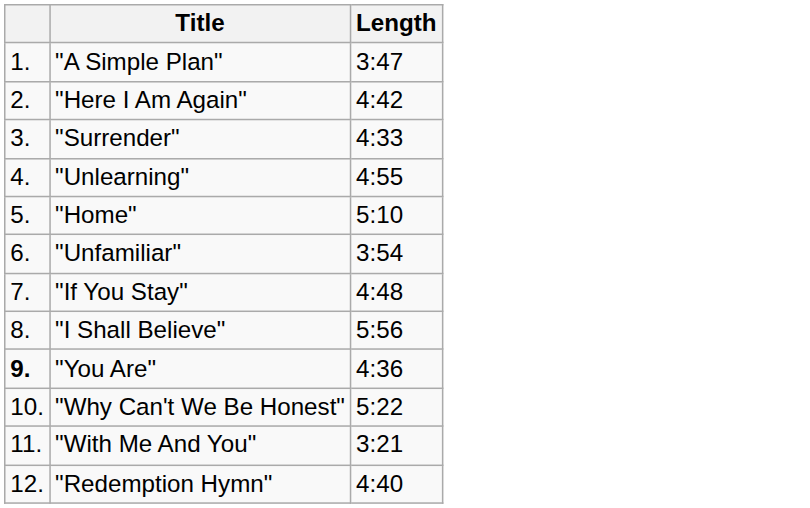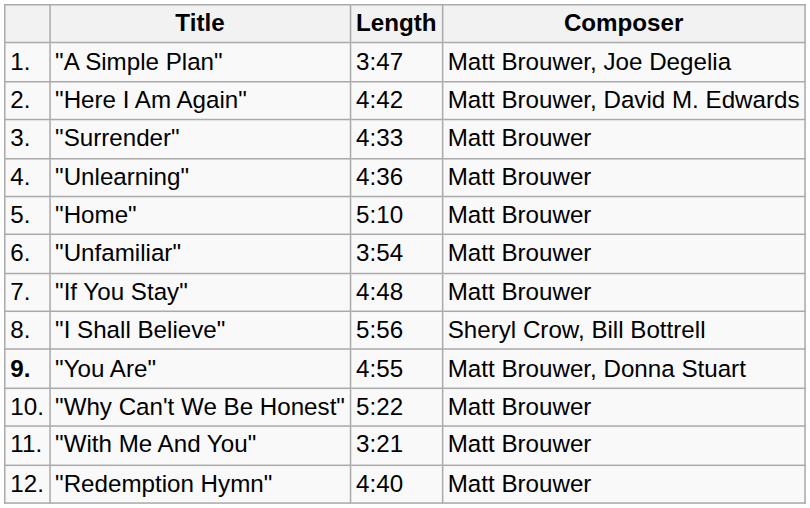 <table class="wikitable">
 <tr>
 <th></th>
 <th>Title</th>
 <th>Length</th>
+<th>Composer</th>
 </tr>
 <tr>
 <td>1.</td>
 <td>"A Simple Plan"</td>
 <td>3:47</td>
+<td>Matt Brouwer, Joe Degelia</td>
 </tr>
 <tr>
 <td>2.</td>
 <td>"Here I Am Again"</td>
 <td>4:42</td>
+<td>Matt Brouwer, David M. Edwards</td>
 </tr>
 <tr>
 <td>3.</td>
 <td>"Surrender"</td>
 <td>4:33</td>
+<td>Matt Brouwer</td>
 </tr>
 <tr>
 <td>4.</td>
 <td>"Unlearning"</td>
-<td>4:55</td>
+<td>4:36</td>
+<td>Matt Brouwer</td>
 </tr>
 <tr>
 <td>5.</td>
 <td>"Home"</td>
 <td>5:10</td>
+<td>Matt Brouwer</td>
 </tr>
 <tr>
 <td>6.</td>
 <td>"Unfamiliar"</td>
 <td>3:54</td>
+<td>Matt Brouwer</td>
 </tr>
 <tr>
 <td>7.</td>
 <td>"If You Stay"</td>
 <td>4:48</td>
+<td>Matt Brouwer</td>
 </tr>
 <tr>
 <td>8.</td>
 <td>"I Shall Believe"</td>
 <td>5:56</td>
+<td>Sheryl Crow, Bill Bottrell</td>
 </tr>
 <tr>
 <td><strong>9.</strong></td>
 <td>"You Are"</td>
-<td>4:36</td>
+<td>4:55</td>
+<td>Matt Brouwer, Donna Stuart</td>
 </tr>
 <tr>
 <td>10.</td>
 <td>"Why Can't We Be Honest"</td>
 <td>5:22</td>
+<td>Matt Brouwer</td>
 </tr>
 <tr>
 <td>11.</td>
 <td>"With Me And You"</td>
 <td>3:21</td>
+<td>Matt Brouwer</td>
 </tr>
 <tr>
 <td>12.</td>
 <td>"Redemption Hymn"</td>
 <td>4:40</td>
+<td>Matt Brouwer</td>
 </tr>
 </table>
